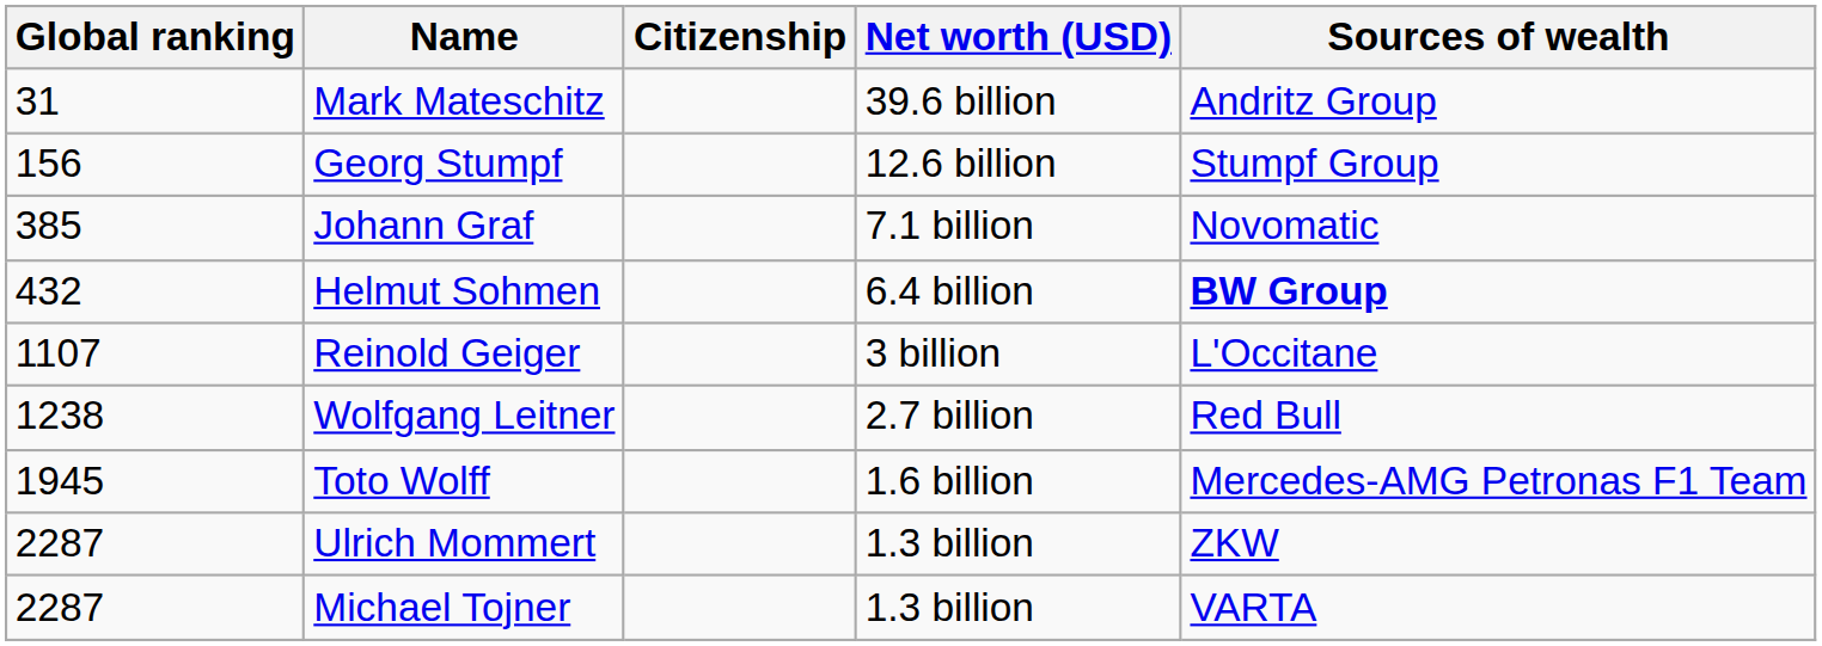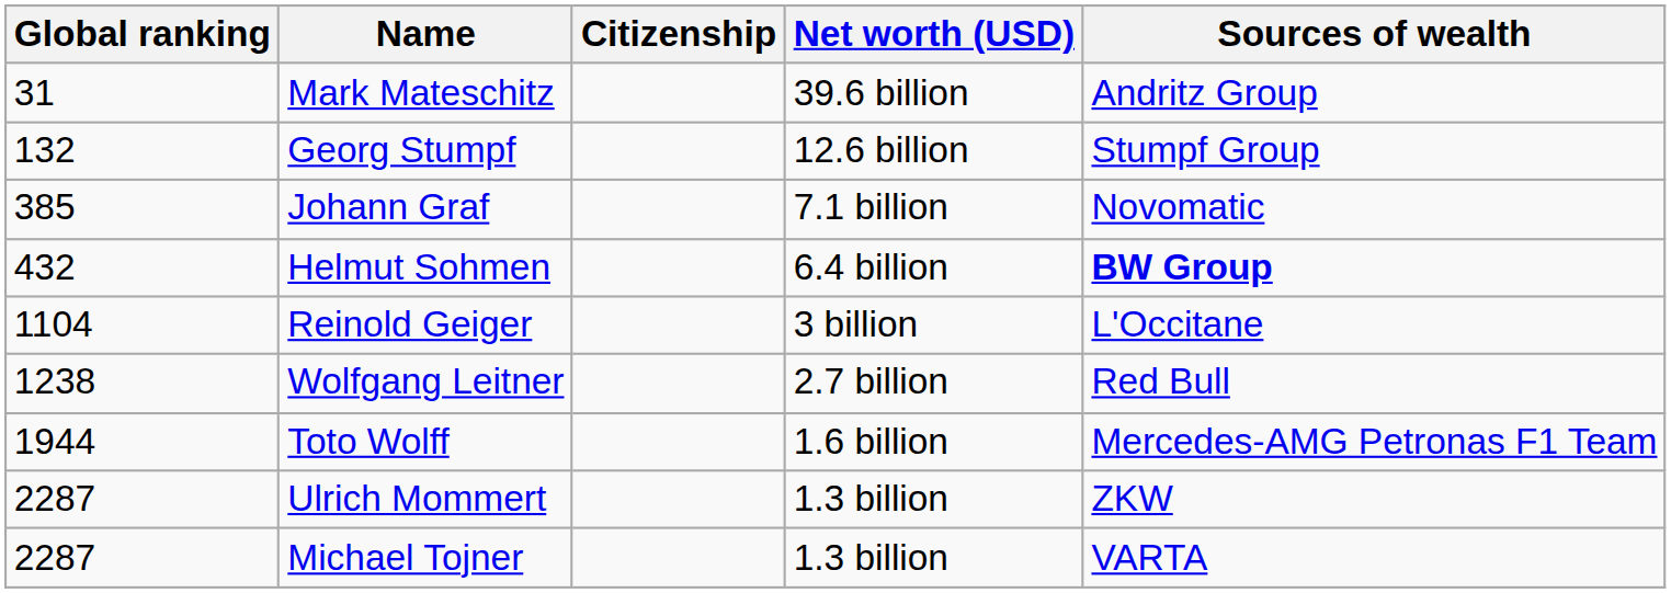 <table class="wikitable">
 <tr>
 <th>Global ranking</th>
 <th>Name</th>
 <th>Citizenship</th>
 <th><a href='#'>Net worth (USD)</a></th>
 <th>Sources of wealth</th>
 </tr>
 <tr>
 <td>31</td>
 <td><a href='#'>Mark Mateschitz</a></td>
 <td></td>
 <td>39.6 billion</td>
 <td><a href='#'>Andritz Group</a></td>
 </tr>
 <tr>
-<td>156</td>
+<td>132</td>
 <td><a href='#'>Georg Stumpf</a></td>
 <td></td>
 <td>12.6 billion</td>
 <td><a href='#'>Stumpf Group</a></td>
 </tr>
 <tr>
 <td>385</td>
 <td><a href='#'>Johann Graf</a></td>
 <td></td>
 <td>7.1 billion</td>
 <td><a href='#'>Novomatic</a></td>
 </tr>
 <tr>
 <td>432</td>
 <td><a href='#'>Helmut Sohmen</a></td>
 <td></td>
 <td>6.4 billion</td>
 <td><strong><a href='#'>BW Group</a></strong></td>
 </tr>
 <tr>
-<td>1107</td>
+<td>1104</td>
 <td><a href='#'>Reinold Geiger</a></td>
 <td></td>
 <td>3 billion</td>
 <td><a href='#'>L'Occitane</a></td>
 </tr>
 <tr>
 <td>1238</td>
 <td><a href='#'>Wolfgang Leitner</a></td>
 <td></td>
 <td>2.7 billion</td>
 <td><a href='#'>Red Bull</a></td>
 </tr>
 <tr>
-<td>1945</td>
+<td>1944</td>
 <td><a href='#'>Toto Wolff</a></td>
 <td></td>
 <td>1.6 billion</td>
 <td><a href='#'>Mercedes-AMG Petronas F1 Team</a></td>
 </tr>
 <tr>
 <td>2287</td>
 <td><a href='#'>Ulrich Mommert</a></td>
 <td></td>
 <td>1.3 billion</td>
 <td><a href='#'>ZKW</a></td>
 </tr>
 <tr>
 <td>2287</td>
 <td><a href='#'>Michael Tojner</a></td>
 <td></td>
 <td>1.3 billion</td>
 <td><a href='#'>VARTA</a></td>
 </tr>
 </table>
